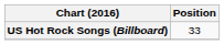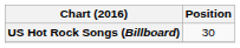 <table class="wikitable sortable plainrowheaders" style="text-align:center">
 <tr>
 <th scope="col">Chart (2016)</th>
 <th scope="col">Position</th>
 </tr>
 <tr>
 <th scope="row">US Hot Rock Songs (<em>Billboard</em>)</th>
-<td>33</td>
+<td>30</td>
 </tr>
 <tr>
 </tr>
 </table>
